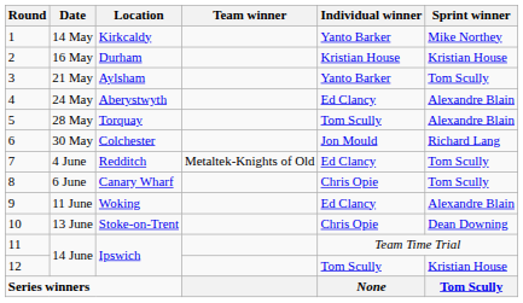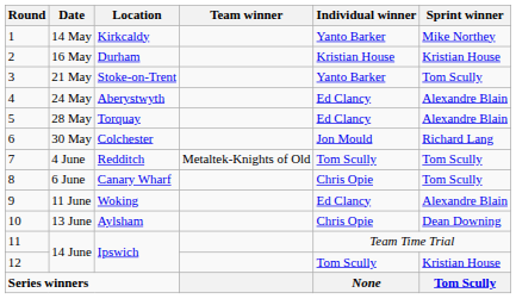 <table class=wikitable>
 <tr>
 <th>Round</th>
 <th>Date</th>
 <th>Location</th>
 <th>Team winner</th>
 <th>Individual winner</th>
 <th>Sprint winner</th>
 </tr>
 <tr>
 <td>1</td>
 <td>14 May</td>
 <td><a href='#'>Kirkcaldy</a></td>
 <td></td>
 <td><a href='#'>Yanto Barker</a></td>
 <td><a href='#'>Mike Northey</a></td>
 </tr>
 <tr>
 <td>2</td>
 <td>16 May</td>
 <td><a href='#'>Durham</a></td>
 <td></td>
 <td><a href='#'>Kristian House</a></td>
 <td><a href='#'>Kristian House</a></td>
 </tr>
 <tr>
 <td>3</td>
 <td>21 May</td>
-<td><a href='#'>Aylsham</a></td>
+<td><a href='#'>Stoke-on-Trent</a></td>
 <td></td>
 <td><a href='#'>Yanto Barker</a></td>
 <td><a href='#'>Tom Scully</a></td>
 </tr>
 <tr>
 <td>4</td>
 <td>24 May</td>
 <td><a href='#'>Aberystwyth</a></td>
 <td></td>
 <td><a href='#'>Ed Clancy</a></td>
 <td><a href='#'>Alexandre Blain</a></td>
 </tr>
 <tr>
 <td>5</td>
 <td>28 May</td>
 <td><a href='#'>Torquay</a></td>
 <td></td>
-<td><a href='#'>Tom Scully</a></td>
+<td><a href='#'>Ed Clancy</a></td>
 <td><a href='#'>Alexandre Blain</a></td>
 </tr>
 <tr>
 <td>6</td>
 <td>30 May</td>
 <td><a href='#'>Colchester</a></td>
 <td></td>
 <td><a href='#'>Jon Mould</a></td>
 <td><a href='#'>Richard Lang</a></td>
 </tr>
 <tr>
 <td>7</td>
 <td>4 June</td>
 <td><a href='#'>Redditch</a></td>
 <td>Metaltek-Knights of Old</td>
-<td><a href='#'>Ed Clancy</a></td>
+<td><a href='#'>Tom Scully</a></td>
 <td><a href='#'>Tom Scully</a></td>
 </tr>
 <tr>
 <td>8</td>
 <td>6 June</td>
 <td><a href='#'>Canary Wharf</a></td>
 <td></td>
 <td><a href='#'>Chris Opie</a></td>
 <td><a href='#'>Tom Scully</a></td>
 </tr>
 <tr>
 <td>9</td>
 <td>11 June</td>
 <td><a href='#'>Woking</a></td>
 <td></td>
 <td><a href='#'>Ed Clancy</a></td>
 <td><a href='#'>Alexandre Blain</a></td>
 </tr>
 <tr>
 <td>10</td>
 <td>13 June</td>
-<td><a href='#'>Stoke-on-Trent</a></td>
+<td><a href='#'>Aylsham</a></td>
 <td></td>
 <td><a href='#'>Chris Opie</a></td>
 <td><a href='#'>Dean Downing</a></td>
 </tr>
 <tr>
 <td>11</td>
 <td rowspan=2>14 June</td>
 <td rowspan=2><a href='#'>Ipswich</a></td>
 <td></td>
 <td colspan=2 align=center><em>Team Time Trial</em></td>
 </tr>
 <tr>
 <td>12</td>
 <td></td>
 <td><a href='#'>Tom Scully</a></td>
 <td><a href='#'>Kristian House</a></td>
 </tr>
 <tr>
 <td colspan="3"><strong>Series winners</strong></td>
 <th></th>
 <th><em>None</em></th>
 <th><a href='#'>Tom Scully</a></th>
 </tr>
 </table>
